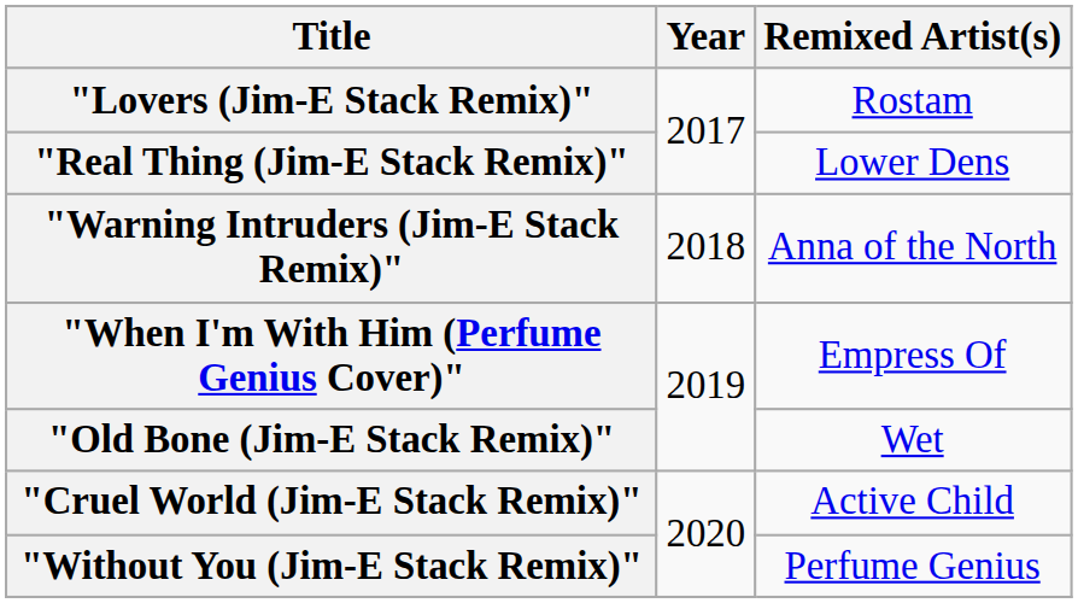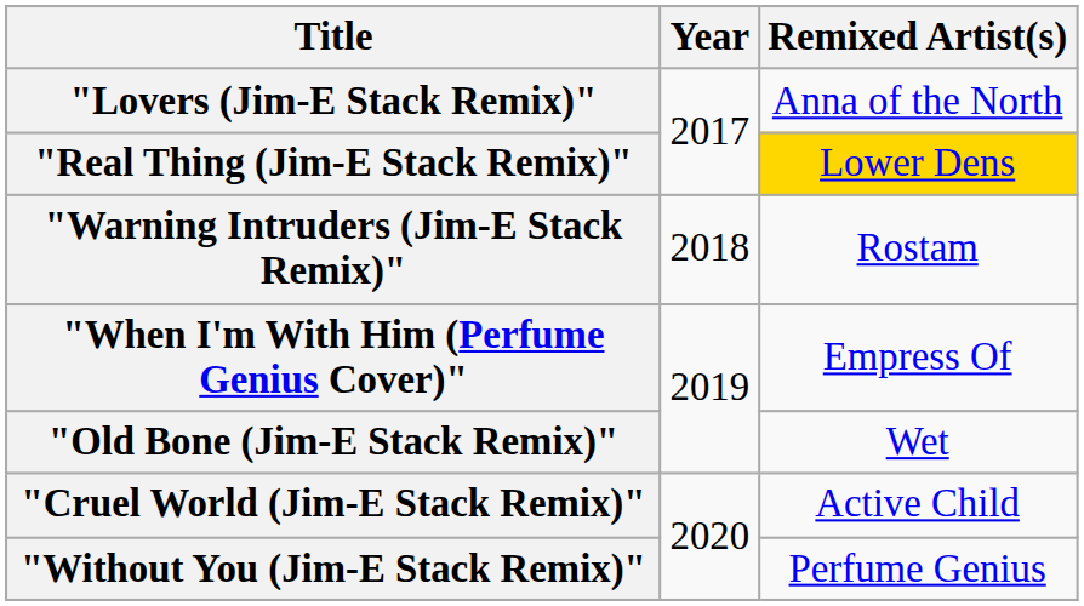 <table class="wikitable plainrowheaders" style="text-align:center;">
 <tr>
 <th scope="col" style="width:16em;">Title</th>
 <th scope="col">Year</th>
 <th scope="col">Remixed Artist(s)</th>
 </tr>
 <tr>
 <th scope="row">"Lovers (Jim-E Stack Remix)"</th>
 <td rowspan="2">2017</td>
-<td><a href='#'>Rostam</a></td>
+<td><a href='#'>Anna of the North</a></td>
 </tr>
 <tr>
 <th scope="row">"Real Thing (Jim-E Stack Remix)"</th>
-<td><a href='#'>Lower Dens</a></td>
+<td style="background: gold;"><a href='#'>Lower Dens</a></td>
 </tr>
 <tr>
 <th scope="row">"Warning Intruders (Jim-E Stack Remix)"</th>
 <td>2018</td>
-<td><a href='#'>Anna of the North</a></td>
+<td><a href='#'>Rostam</a></td>
 </tr>
 <tr>
 <th scope="row">"When I'm With Him (<a href='#'>Perfume Genius</a> Cover)"</th>
 <td rowspan="2">2019</td>
 <td><a href='#'>Empress Of</a></td>
 </tr>
 <tr>
 <th scope="row">"Old Bone (Jim-E Stack Remix)"</th>
 <td><a href='#'>Wet</a></td>
 </tr>
 <tr>
 <th scope="row">"Cruel World (Jim-E Stack Remix)"</th>
 <td rowspan="2">2020</td>
 <td><a href='#'>Active Child</a></td>
 </tr>
 <tr>
 <th scope="row">"Without You (Jim-E Stack Remix)"</th>
 <td><a href='#'>Perfume Genius</a></td>
 </tr>
 </table>
